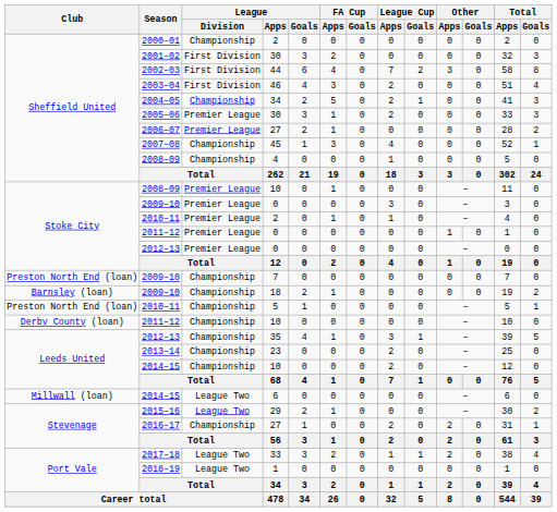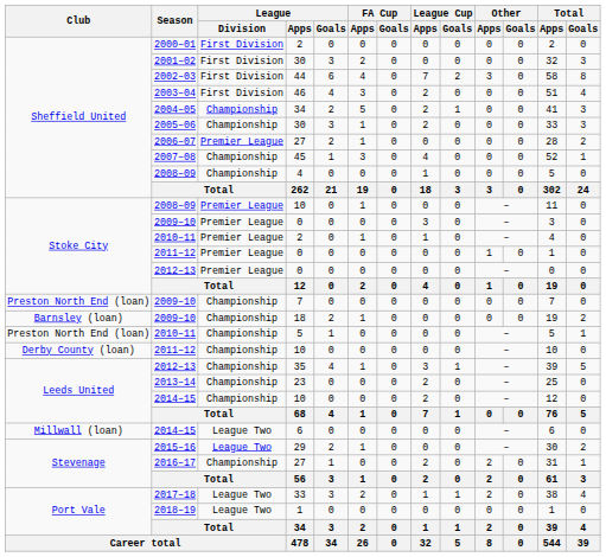 <table class="wikitable" style="text-align:center">
 <tr>
 <th rowspan="2">Club</th>
 <th rowspan="2">Season</th>
 <th colspan="3">League</th>
 <th colspan="2">FA Cup</th>
 <th colspan="2">League Cup</th>
 <th colspan="2">Other</th>
 <th colspan="2">Total</th>
 </tr>
 <tr>
 <th>Division</th>
 <th>Apps</th>
 <th>Goals</th>
 <th>Apps</th>
 <th>Goals</th>
 <th>Apps</th>
 <th>Goals</th>
 <th>Apps</th>
 <th>Goals</th>
 <th>Apps</th>
 <th>Goals</th>
 </tr>
 <tr>
 <td rowspan="10"><a href='#'>Sheffield United</a></td>
 <td><a href='#'>2000–01</a></td>
-<td>Championship</td>
+<td><a href='#'>First Division</a></td>
 <td>2</td>
 <td>0</td>
 <td>0</td>
 <td>0</td>
 <td>0</td>
 <td>0</td>
 <td>0</td>
 <td>0</td>
 <td>2</td>
 <td>0</td>
 </tr>
 <tr>
 <td><a href='#'>2001–02</a></td>
 <td>First Division</td>
 <td>30</td>
 <td>3</td>
 <td>2</td>
 <td>0</td>
 <td>0</td>
 <td>0</td>
 <td>0</td>
 <td>0</td>
 <td>32</td>
 <td>3</td>
 </tr>
 <tr>
 <td><a href='#'>2002–03</a></td>
 <td>First Division</td>
 <td>44</td>
 <td>6</td>
 <td>4</td>
 <td>0</td>
 <td>7</td>
 <td>2</td>
 <td>3</td>
 <td>0</td>
 <td>58</td>
 <td>8</td>
 </tr>
 <tr>
 <td><a href='#'>2003–04</a></td>
 <td>First Division</td>
 <td>46</td>
 <td>4</td>
 <td>3</td>
 <td>0</td>
 <td>2</td>
 <td>0</td>
 <td>0</td>
 <td>0</td>
 <td>51</td>
 <td>4</td>
 </tr>
 <tr>
 <td><a href='#'>2004–05</a></td>
 <td><a href='#'>Championship</a></td>
 <td>34</td>
 <td>2</td>
 <td>5</td>
 <td>0</td>
 <td>2</td>
 <td>1</td>
 <td>0</td>
 <td>0</td>
 <td>41</td>
 <td>3</td>
 </tr>
 <tr>
 <td><a href='#'>2005–06</a></td>
-<td>Premier League</td>
+<td>Championship</td>
 <td>30</td>
 <td>3</td>
 <td>1</td>
 <td>0</td>
 <td>2</td>
 <td>0</td>
 <td>0</td>
 <td>0</td>
 <td>33</td>
 <td>3</td>
 </tr>
 <tr>
 <td><a href='#'>2006–07</a></td>
 <td><a href='#'>Premier League</a></td>
 <td>27</td>
 <td>2</td>
 <td>1</td>
 <td>0</td>
 <td>0</td>
 <td>0</td>
 <td>0</td>
 <td>0</td>
 <td>28</td>
 <td>2</td>
 </tr>
 <tr>
 <td><a href='#'>2007–08</a></td>
 <td>Championship</td>
 <td>45</td>
 <td>1</td>
 <td>3</td>
 <td>0</td>
 <td>4</td>
 <td>0</td>
 <td>0</td>
 <td>0</td>
 <td>52</td>
 <td>1</td>
 </tr>
 <tr>
 <td><a href='#'>2008–09</a></td>
 <td>Championship</td>
 <td>4</td>
 <td>0</td>
 <td>0</td>
 <td>0</td>
 <td>1</td>
 <td>0</td>
 <td>0</td>
 <td>0</td>
 <td>5</td>
 <td>0</td>
 </tr>
 <tr>
 <th colspan="2">Total</th>
 <th>262</th>
 <th>21</th>
 <th>19</th>
 <th>0</th>
 <th>18</th>
 <th>3</th>
 <th>3</th>
 <th>0</th>
 <th>302</th>
 <th>24</th>
 </tr>
 <tr>
 <td rowspan="6"><a href='#'>Stoke City</a></td>
 <td><a href='#'>2008–09</a></td>
 <td><a href='#'>Premier League</a></td>
 <td>10</td>
 <td>0</td>
 <td>1</td>
 <td>0</td>
 <td>0</td>
 <td>0</td>
 <td colspan="2">–</td>
 <td>11</td>
 <td>0</td>
 </tr>
 <tr>
 <td><a href='#'>2009–10</a></td>
 <td>Premier League</td>
 <td>0</td>
 <td>0</td>
 <td>0</td>
 <td>0</td>
 <td>3</td>
 <td>0</td>
 <td colspan="2">–</td>
 <td>3</td>
 <td>0</td>
 </tr>
 <tr>
 <td><a href='#'>2010–11</a></td>
 <td>Premier League</td>
 <td>2</td>
 <td>0</td>
 <td>1</td>
 <td>0</td>
 <td>1</td>
 <td>0</td>
 <td colspan="2">–</td>
 <td>4</td>
 <td>0</td>
 </tr>
 <tr>
 <td><a href='#'>2011–12</a></td>
 <td>Premier League</td>
 <td>0</td>
 <td>0</td>
 <td>0</td>
 <td>0</td>
 <td>0</td>
 <td>0</td>
 <td>1</td>
 <td>0</td>
 <td>1</td>
 <td>0</td>
 </tr>
 <tr>
 <td><a href='#'>2012–13</a></td>
 <td>Premier League</td>
 <td>0</td>
 <td>0</td>
 <td>0</td>
 <td>0</td>
 <td>0</td>
 <td>0</td>
 <td colspan="2">–</td>
 <td>0</td>
 <td>0</td>
 </tr>
 <tr>
 <th colspan="2">Total</th>
 <th>12</th>
 <th>0</th>
 <th>2</th>
 <th>0</th>
 <th>4</th>
 <th>0</th>
 <th>1</th>
 <th>0</th>
 <th>19</th>
 <th>0</th>
 </tr>
 <tr>
 <td><a href='#'>Preston North End</a> (loan)</td>
 <td><a href='#'>2009–10</a></td>
 <td>Championship</td>
 <td>7</td>
 <td>0</td>
 <td>0</td>
 <td>0</td>
 <td>0</td>
 <td>0</td>
 <td>0</td>
 <td>0</td>
 <td>7</td>
 <td>0</td>
 </tr>
 <tr>
 <td><a href='#'>Barnsley</a> (loan)</td>
 <td><a href='#'>2009–10</a></td>
 <td>Championship</td>
 <td>18</td>
 <td>2</td>
 <td>1</td>
 <td>0</td>
 <td>0</td>
 <td>0</td>
 <td>0</td>
 <td>0</td>
 <td>19</td>
 <td>2</td>
 </tr>
 <tr>
 <td>Preston North End (loan)</td>
 <td><a href='#'>2010–11</a></td>
 <td>Championship</td>
 <td>5</td>
 <td>1</td>
 <td>0</td>
 <td>0</td>
 <td>0</td>
 <td>0</td>
 <td colspan="2">–</td>
 <td>5</td>
 <td>1</td>
 </tr>
 <tr>
 <td><a href='#'>Derby County</a> (loan)</td>
 <td><a href='#'>2011–12</a></td>
 <td>Championship</td>
 <td>10</td>
 <td>0</td>
 <td>0</td>
 <td>0</td>
 <td>0</td>
 <td>0</td>
 <td colspan="2">–</td>
 <td>10</td>
 <td>0</td>
 </tr>
 <tr>
 <td rowspan="4"><a href='#'>Leeds United</a></td>
 <td><a href='#'>2012–13</a></td>
 <td>Championship</td>
 <td>35</td>
 <td>4</td>
 <td>1</td>
 <td>0</td>
 <td>3</td>
 <td>1</td>
 <td colspan="2">–</td>
 <td>39</td>
 <td>5</td>
 </tr>
 <tr>
 <td><a href='#'>2013–14</a></td>
 <td>Championship</td>
 <td>23</td>
 <td>0</td>
 <td>0</td>
 <td>0</td>
 <td>2</td>
 <td>0</td>
 <td colspan="2">–</td>
 <td>25</td>
 <td>0</td>
 </tr>
 <tr>
 <td><a href='#'>2014–15</a></td>
 <td>Championship</td>
 <td>10</td>
 <td>0</td>
 <td>0</td>
 <td>0</td>
 <td>2</td>
 <td>0</td>
 <td colspan="2">–</td>
 <td>12</td>
 <td>0</td>
 </tr>
 <tr>
 <th colspan="2">Total</th>
 <th>68</th>
 <th>4</th>
 <th>1</th>
 <th>0</th>
 <th>7</th>
 <th>1</th>
 <th>0</th>
 <th>0</th>
 <th>76</th>
 <th>5</th>
 </tr>
 <tr>
 <td><a href='#'>Millwall</a> (loan)</td>
 <td><a href='#'>2014–15</a></td>
 <td>League Two</td>
 <td>6</td>
 <td>0</td>
 <td>0</td>
 <td>0</td>
 <td>0</td>
 <td>0</td>
 <td colspan="2">–</td>
 <td>6</td>
 <td>0</td>
 </tr>
 <tr>
 <td rowspan="3"><a href='#'>Stevenage</a></td>
 <td><a href='#'>2015–16</a></td>
 <td><a href='#'>League Two</a></td>
 <td>29</td>
 <td>2</td>
 <td>1</td>
 <td>0</td>
 <td>0</td>
 <td>0</td>
 <td colspan="2">–</td>
 <td>30</td>
 <td>2</td>
 </tr>
 <tr>
 <td><a href='#'>2016–17</a></td>
 <td>Championship</td>
 <td>27</td>
 <td>1</td>
 <td>0</td>
 <td>0</td>
 <td>2</td>
 <td>0</td>
 <td>2</td>
 <td>0</td>
 <td>31</td>
 <td>1</td>
 </tr>
 <tr>
 <th colspan=2>Total</th>
 <th>56</th>
 <th>3</th>
 <th>1</th>
 <th>0</th>
 <th>2</th>
 <th>0</th>
 <th>2</th>
 <th>0</th>
 <th>61</th>
 <th>3</th>
 </tr>
 <tr>
 <td rowspan="3"><a href='#'>Port Vale</a></td>
 <td><a href='#'>2017–18</a></td>
 <td>League Two</td>
 <td>33</td>
 <td>3</td>
 <td>2</td>
 <td>0</td>
 <td>1</td>
 <td>1</td>
 <td>2</td>
 <td>0</td>
 <td>38</td>
 <td>4</td>
 </tr>
 <tr>
 <td><a href='#'>2018–19</a></td>
 <td>League Two</td>
 <td>1</td>
 <td>0</td>
 <td>0</td>
 <td>0</td>
 <td>0</td>
 <td>0</td>
 <td>0</td>
 <td>0</td>
 <td>1</td>
 <td>0</td>
 </tr>
 <tr>
 <th colspan="2">Total</th>
 <th>34</th>
 <th>3</th>
 <th>2</th>
 <th>0</th>
 <th>1</th>
 <th>1</th>
 <th>2</th>
 <th>0</th>
 <th>39</th>
 <th>4</th>
 </tr>
 <tr>
 <th colspan="3">Career total</th>
 <th>478</th>
 <th>34</th>
 <th>26</th>
 <th>0</th>
 <th>32</th>
 <th>5</th>
 <th>8</th>
 <th>0</th>
 <th>544</th>
 <th>39</th>
 </tr>
 </table>
